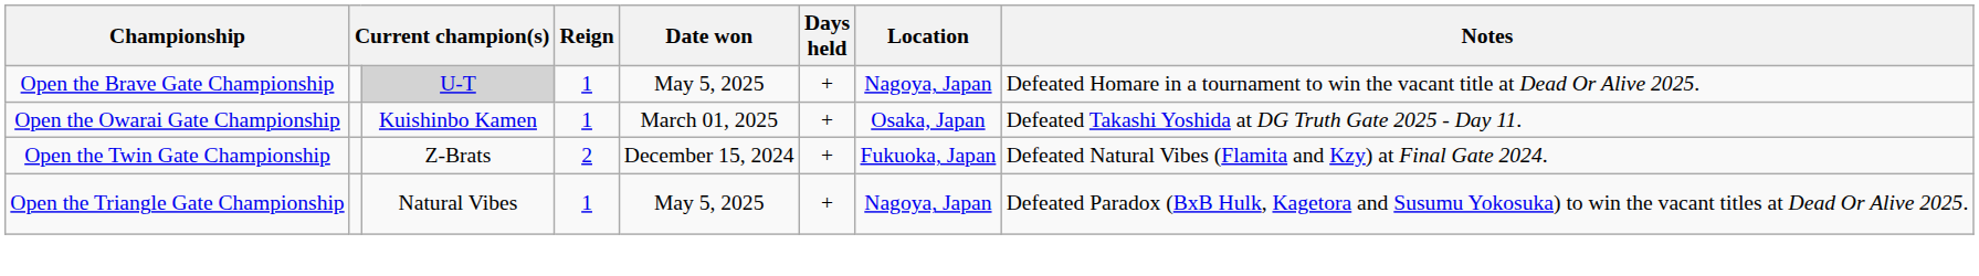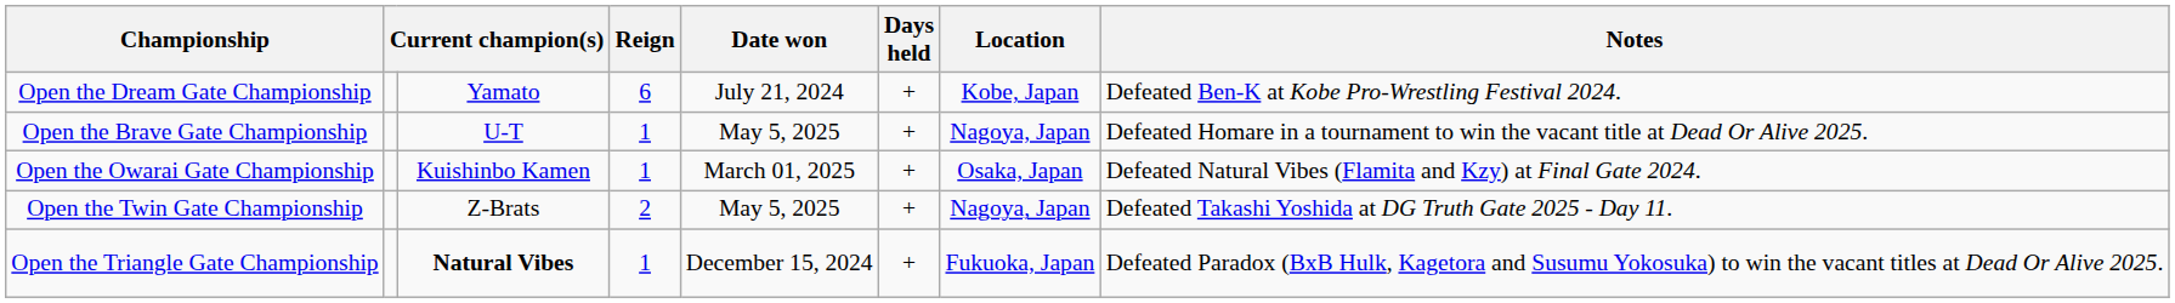 <table class="wikitable sortable" style="text-align: center; font-size:85%;">
 <tr>
 <th>Championship</th>
 <th colspan=2>Current champion(s)</th>
 <th>Reign</th>
 <th>Date won</th>
 <th>Days<br>held</th>
 <th>Location</th>
 <th>Notes</th>
 </tr>
 <tr>
+<td><a href='#'>Open the Dream Gate Championship</a></td>
+<td></td>
+<td><a href='#'>Yamato</a></td>
+<td><a href='#'>6</a></td>
+<td>July 21, 2024</td>
+<td>+</td>
+<td><a href='#'>Kobe, Japan</a></td>
+<td align=left>Defeated <a href='#'>Ben-K</a> at <em>Kobe Pro-Wrestling Festival 2024</em>.</td>
+</tr>
+<tr>
 <td><a href='#'>Open the Brave Gate Championship</a></td>
 <td></td>
-<td style="background: lightgrey;"><a href='#'>U-T</a></td>
+<td><a href='#'>U-T</a></td>
 <td><a href='#'>1</a></td>
 <td>May 5, 2025</td>
 <td>+</td>
 <td><a href='#'>Nagoya, Japan</a></td>
 <td align=left>Defeated Homare in a tournament to win the vacant title at <em>Dead Or Alive 2025</em>.</td>
 </tr>
 <tr>
 <td><a href='#'>Open the Owarai Gate Championship</a></td>
 <td align=center></td>
 <td><a href='#'>Kuishinbo Kamen</a></td>
 <td><a href='#'>1</a></td>
 <td>March 01, 2025</td>
 <td>+</td>
 <td><a href='#'>Osaka, Japan</a></td>
-<td align=left>Defeated <a href='#'>Takashi Yoshida</a> at <em>DG Truth Gate 2025 - Day 11</em>.</td>
+<td align=left>Defeated Natural Vibes (<a href='#'>Flamita</a> and <a href='#'>Kzy</a>) at <em>Final Gate 2024</em>.</td>
 </tr>
 <tr>
 <td><a href='#'>Open the Twin Gate Championship</a></td>
 <td><br></td>
 <td>Z-Brats<br></td>
 <td><a href='#'>2</a><br></td>
-<td>December 15, 2024</td>
+<td>May 5, 2025</td>
 <td>+</td>
-<td><a href='#'>Fukuoka, Japan</a></td>
-<td align=left>Defeated Natural Vibes (<a href='#'>Flamita</a> and <a href='#'>Kzy</a>) at <em>Final Gate 2024</em>.</td>
+<td><a href='#'>Nagoya, Japan</a></td>
+<td align=left>Defeated <a href='#'>Takashi Yoshida</a> at <em>DG Truth Gate 2025 - Day 11</em>.</td>
 </tr>
 <tr>
 <td><a href='#'>Open the Triangle Gate Championship</a></td>
 <td><br><br></td>
-<td align=center>Natural Vibes<br></td>
+<td align=center><strong>Natural Vibes<br></strong></td>
 <td><a href='#'>1</a><br></td>
-<td>May 5, 2025</td>
+<td>December 15, 2024</td>
 <td>+</td>
-<td><a href='#'>Nagoya, Japan</a></td>
+<td><a href='#'>Fukuoka, Japan</a></td>
 <td align=left>Defeated Paradox (<a href='#'>BxB Hulk</a>, <a href='#'>Kagetora</a> and <a href='#'>Susumu Yokosuka</a>) to win the vacant titles at <em>Dead Or Alive 2025</em>.</td>
 </tr>
 </table>
